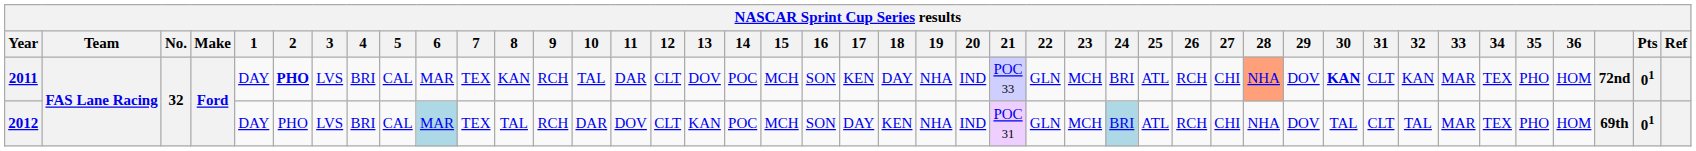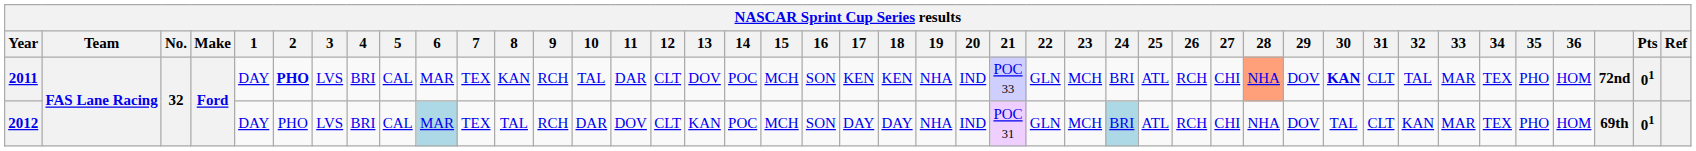 <table class="wikitable" style="text-align:center; font-size:75%">
 <tr>
 <th colspan=43><a href='#'>NASCAR Sprint Cup Series</a> results</th>
 </tr>
 <tr>
 <th>Year</th>
 <th>Team</th>
 <th>No.</th>
 <th>Make</th>
 <th>1</th>
 <th>2</th>
 <th>3</th>
 <th>4</th>
 <th>5</th>
 <th>6</th>
 <th>7</th>
 <th>8</th>
 <th>9</th>
 <th>10</th>
 <th>11</th>
 <th>12</th>
 <th>13</th>
 <th>14</th>
 <th>15</th>
 <th>16</th>
 <th>17</th>
 <th>18</th>
 <th>19</th>
 <th>20</th>
 <th>21</th>
 <th>22</th>
 <th>23</th>
 <th>24</th>
 <th>25</th>
 <th>26</th>
 <th>27</th>
 <th>28</th>
 <th>29</th>
 <th>30</th>
 <th>31</th>
 <th>32</th>
 <th>33</th>
 <th>34</th>
 <th>35</th>
 <th>36</th>
 <th></th>
 <th>Pts</th>
 <th>Ref</th>
 </tr>
 <tr>
 <th><a href='#'>2011</a></th>
 <th rowspan=2><a href='#'>FAS Lane Racing</a></th>
 <th rowspan=2>32</th>
 <th rowspan=2><a href='#'>Ford</a></th>
 <td><a href='#'>DAY</a></td>
 <td><strong><a href='#'>PHO</a></strong></td>
 <td><a href='#'>LVS</a></td>
 <td><a href='#'>BRI</a></td>
 <td><a href='#'>CAL</a></td>
 <td><a href='#'>MAR</a></td>
 <td><a href='#'>TEX</a></td>
 <td><a href='#'>KAN</a></td>
 <td><a href='#'>RCH</a></td>
 <td><a href='#'>TAL</a></td>
 <td><a href='#'>DAR</a></td>
 <td><a href='#'>CLT</a></td>
 <td><a href='#'>DOV</a></td>
 <td><a href='#'>POC</a></td>
 <td><a href='#'>MCH</a></td>
 <td><a href='#'>SON</a></td>
 <td><a href='#'>KEN</a></td>
-<td><a href='#'>DAY</a></td>
+<td><a href='#'>KEN</a></td>
 <td><a href='#'>NHA</a></td>
 <td><a href='#'>IND</a></td>
 <td style="background:#CFCFFF;"><a href='#'>POC</a><br><small>33</small></td>
 <td><a href='#'>GLN</a></td>
 <td><a href='#'>MCH</a></td>
 <td><a href='#'>BRI</a></td>
 <td><a href='#'>ATL</a></td>
 <td><a href='#'>RCH</a></td>
 <td><a href='#'>CHI</a></td>
 <td style="background: lightsalmon;"><a href='#'>NHA</a></td>
 <td><a href='#'>DOV</a></td>
 <td><strong><a href='#'>KAN</a></strong></td>
 <td><a href='#'>CLT</a></td>
-<td><a href='#'>KAN</a></td>
+<td><a href='#'>TAL</a></td>
 <td><a href='#'>MAR</a></td>
 <td><a href='#'>TEX</a></td>
 <td><a href='#'>PHO</a></td>
 <td><a href='#'>HOM</a></td>
 <th>72nd</th>
 <th>0<sup>1</sup></th>
 <th></th>
 </tr>
 <tr>
 <th><a href='#'>2012</a></th>
 <td><a href='#'>DAY</a></td>
 <td><a href='#'>PHO</a></td>
 <td><a href='#'>LVS</a></td>
 <td><a href='#'>BRI</a></td>
 <td><a href='#'>CAL</a></td>
 <td style="background: lightblue;"><a href='#'>MAR</a></td>
 <td><a href='#'>TEX</a></td>
 <td><a href='#'>TAL</a></td>
 <td><a href='#'>RCH</a></td>
 <td><a href='#'>DAR</a></td>
 <td><a href='#'>DOV</a></td>
 <td><a href='#'>CLT</a></td>
 <td><a href='#'>KAN</a></td>
 <td><a href='#'>POC</a></td>
 <td><a href='#'>MCH</a></td>
 <td><a href='#'>SON</a></td>
 <td><a href='#'>DAY</a></td>
-<td><a href='#'>KEN</a></td>
+<td><a href='#'>DAY</a></td>
 <td><a href='#'>NHA</a></td>
 <td><a href='#'>IND</a></td>
 <td style="background:#EFCFFF;"><a href='#'>POC</a><br><small>31</small></td>
 <td><a href='#'>GLN</a></td>
 <td><a href='#'>MCH</a></td>
 <td style="background: lightblue;"><a href='#'>BRI</a></td>
 <td><a href='#'>ATL</a></td>
 <td><a href='#'>RCH</a></td>
 <td><a href='#'>CHI</a></td>
 <td><a href='#'>NHA</a></td>
 <td><a href='#'>DOV</a></td>
 <td><a href='#'>TAL</a></td>
 <td><a href='#'>CLT</a></td>
-<td><a href='#'>TAL</a></td>
+<td><a href='#'>KAN</a></td>
 <td><a href='#'>MAR</a></td>
 <td><a href='#'>TEX</a></td>
 <td><a href='#'>PHO</a></td>
 <td><a href='#'>HOM</a></td>
 <th>69th</th>
 <th>0<sup>1</sup></th>
 <th></th>
 </tr>
 </table>
